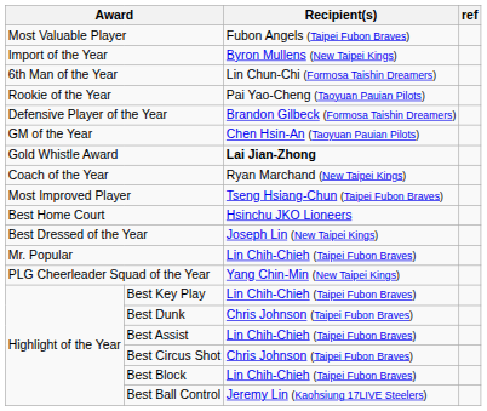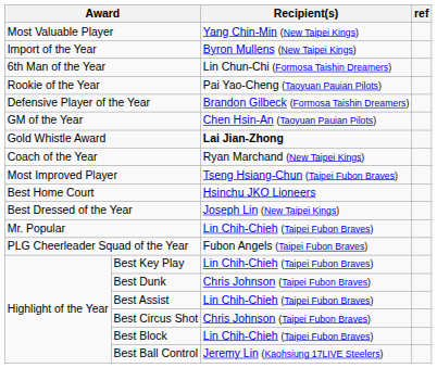 <table class="wikitable">
 <tr>
 <th colspan=2>Award</th>
 <th>Recipient(s)</th>
 <th>ref</th>
 </tr>
 <tr>
 <td colspan=2>Most Valuable Player</td>
-<td>Fubon Angels <small>(<a href='#'>Taipei Fubon Braves</a>)</small></td>
+<td><a href='#'>Yang Chin-Min</a> <small>(<a href='#'>New Taipei Kings</a>)</small></td>
 <td></td>
 </tr>
 <tr>
 <td colspan=2>Import of the Year</td>
 <td><a href='#'>Byron Mullens</a> <small>(<a href='#'>New Taipei Kings</a>)</small></td>
 <td></td>
 </tr>
 <tr>
 <td colspan=2>6th Man of the Year</td>
 <td>Lin Chun-Chi <small>(<a href='#'>Formosa Taishin Dreamers</a>)</small></td>
 <td></td>
 </tr>
 <tr>
 <td colspan=2>Rookie of the Year</td>
 <td>Pai Yao-Cheng <small>(<a href='#'>Taoyuan Pauian Pilots</a>)</small></td>
 <td></td>
 </tr>
 <tr>
 <td colspan=2>Defensive Player of the Year</td>
 <td><a href='#'>Brandon Gilbeck</a> <small>(<a href='#'>Formosa Taishin Dreamers</a>)</small></td>
 <td></td>
 </tr>
 <tr>
 <td colspan=2>GM of the Year</td>
 <td><a href='#'>Chen Hsin-An</a> <small>(<a href='#'>Taoyuan Pauian Pilots</a>)</small></td>
 <td></td>
 </tr>
 <tr>
 <td colspan=2>Gold Whistle Award</td>
 <td><strong>Lai Jian-Zhong</strong></td>
 <td></td>
 </tr>
 <tr>
 <td colspan=2>Coach of the Year</td>
 <td>Ryan Marchand <small>(<a href='#'>New Taipei Kings</a>)</small></td>
 <td></td>
 </tr>
 <tr>
 <td colspan=2>Most Improved Player</td>
 <td><a href='#'>Tseng Hsiang-Chun</a> <small>(<a href='#'>Taipei Fubon Braves</a>)</small></td>
 <td></td>
 </tr>
 <tr>
 <td colspan=2>Best Home Court</td>
 <td><a href='#'>Hsinchu JKO Lioneers</a></td>
 <td></td>
 </tr>
 <tr>
 <td colspan=2>Best Dressed of the Year</td>
 <td><a href='#'>Joseph Lin</a> <small>(<a href='#'>New Taipei Kings</a>)</small></td>
 <td></td>
 </tr>
 <tr>
 <td colspan=2>Mr. Popular</td>
 <td><a href='#'>Lin Chih-Chieh</a> <small>(<a href='#'>Taipei Fubon Braves</a>)</small></td>
 <td></td>
 </tr>
 <tr>
 <td colspan=2>PLG Cheerleader Squad of the Year</td>
-<td><a href='#'>Yang Chin-Min</a> <small>(<a href='#'>New Taipei Kings</a>)</small></td>
+<td>Fubon Angels <small>(<a href='#'>Taipei Fubon Braves</a>)</small></td>
 <td></td>
 </tr>
 <tr>
 <td rowspan=6>Highlight of the Year</td>
 <td>Best Key Play</td>
 <td><a href='#'>Lin Chih-Chieh</a> <small>(<a href='#'>Taipei Fubon Braves</a>)</small></td>
 <td></td>
 </tr>
 <tr>
 <td>Best Dunk</td>
 <td><a href='#'>Chris Johnson</a> <small>(<a href='#'>Taipei Fubon Braves</a>)</small></td>
 <td></td>
 </tr>
 <tr>
 <td>Best Assist</td>
 <td><a href='#'>Lin Chih-Chieh</a> <small>(<a href='#'>Taipei Fubon Braves</a>)</small></td>
 <td></td>
 </tr>
 <tr>
 <td>Best Circus Shot</td>
 <td><a href='#'>Chris Johnson</a> <small>(<a href='#'>Taipei Fubon Braves</a>)</small></td>
 <td></td>
 </tr>
 <tr>
 <td>Best Block</td>
 <td><a href='#'>Lin Chih-Chieh</a> <small>(<a href='#'>Taipei Fubon Braves</a>)</small></td>
 <td></td>
 </tr>
 <tr>
 <td>Best Ball Control</td>
 <td><a href='#'>Jeremy Lin</a> <small>(<a href='#'>Kaohsiung 17LIVE Steelers</a>)</small></td>
 <td></td>
 </tr>
 </table>
